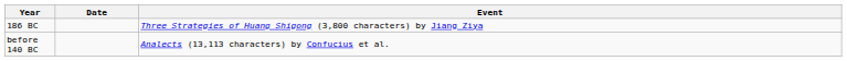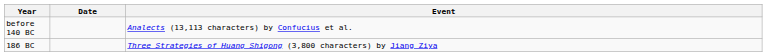 <table class="wikitable" style="width:100%;">
 <tr>
 <th style="width:6%">Year</th>
 <th style="width:10%">Date</th>
 <th>Event</th>
 </tr>
 <tr>
+<td>before 140 BC</td>
+<td></td>
+<td><em><a href='#'>Analects</a></em> (13,113 characters) by <a href='#'>Confucius</a> et al.</td>
+</tr>
+<tr>
 <td>186 BC</td>
 <td></td>
 <td><em><a href='#'>Three Strategies of Huang Shigong</a></em> (3,800 characters) by <a href='#'>Jiang Ziya</a></td>
 </tr>
-<tr>
-<td>before 140 BC</td>
-<td></td>
-<td><em><a href='#'>Analects</a></em> (13,113 characters) by <a href='#'>Confucius</a> et al.</td>
-</tr>
 </table>
